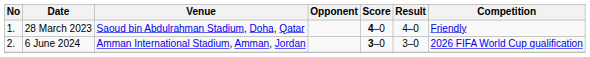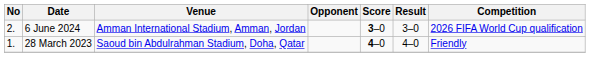 <table class="wikitable" style="font-size:100%;">
 <tr>
 <th>No</th>
 <th>Date</th>
 <th>Venue</th>
 <th>Opponent</th>
 <th>Score</th>
 <th>Result</th>
 <th>Competition</th>
 </tr>
 <tr>
+<td>2.</td>
+<td>6 June 2024</td>
+<td><a href='#'>Amman International Stadium</a>, <a href='#'>Amman</a>, <a href='#'>Jordan</a></td>
+<td></td>
+<td align=center><strong>3</strong>–0</td>
+<td align=center>3–0</td>
+<td><a href='#'>2026 FIFA World Cup qualification</a></td>
+</tr>
+<tr>
 <td>1.</td>
 <td>28 March 2023</td>
 <td><a href='#'>Saoud bin Abdulrahman Stadium</a>, <a href='#'>Doha</a>, <a href='#'>Qatar</a></td>
 <td></td>
 <td align=center><strong>4</strong>–0</td>
 <td align=center>4–0</td>
 <td><a href='#'>Friendly</a></td>
 </tr>
 <tr>
-<td>2.</td>
-<td>6 June 2024</td>
-<td><a href='#'>Amman International Stadium</a>, <a href='#'>Amman</a>, <a href='#'>Jordan</a></td>
-<td></td>
-<td align=center><strong>3</strong>–0</td>
-<td align=center>3–0</td>
-<td><a href='#'>2026 FIFA World Cup qualification</a></td>
-</tr>
-<tr>
 </tr>
 </table>
